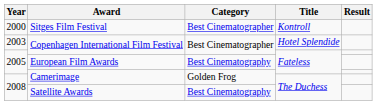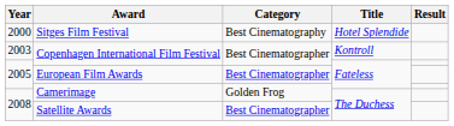 <table class="wikitable">
 <tr>
 <th>Year</th>
 <th>Award</th>
 <th>Category</th>
 <th>Title</th>
 <th>Result</th>
 </tr>
 <tr>
 <td>2000</td>
 <td><a href='#'>Sitges Film Festival</a></td>
-<td><a href='#'>Best Cinematographer</a></td>
-<td><em><a href='#'>Kontroll</a></em></td>
+<td>Best Cinematography</td>
+<td><em><a href='#'>Hotel Splendide</a></em></td>
 <td></td>
 </tr>
 <tr>
 <td>2003</td>
 <td rowspan=2><a href='#'>Copenhagen International Film Festival</a></td>
 <td rowspan=2>Best Cinematographer</td>
-<td><em><a href='#'>Hotel Splendide</a></em></td>
+<td><em><a href='#'>Kontroll</a></em></td>
 <td></td>
 </tr>
 <tr>
 <td rowspan=3>2005</td>
 <td rowspan=3><em><a href='#'>Fateless</a></em></td>
 <td></td>
 </tr>
 <tr>
 <td><a href='#'>European Film Awards</a></td>
-<td><a href='#'>Best Cinematography</a></td>
+<td><a href='#'>Best Cinematographer</a></td>
 <td></td>
 </tr>
 <tr>
 <td rowspan=2><a href='#'>Camerimage</a></td>
 <td rowspan=2>Golden Frog</td>
 <td></td>
 </tr>
 <tr>
 <td rowspan=2>2008</td>
 <td rowspan=2><em><a href='#'>The Duchess</a></em></td>
 <td></td>
 </tr>
 <tr>
 <td><a href='#'>Satellite Awards</a></td>
-<td><a href='#'>Best Cinematography</a></td>
+<td><a href='#'>Best Cinematographer</a></td>
 <td></td>
 </tr>
 </table>
